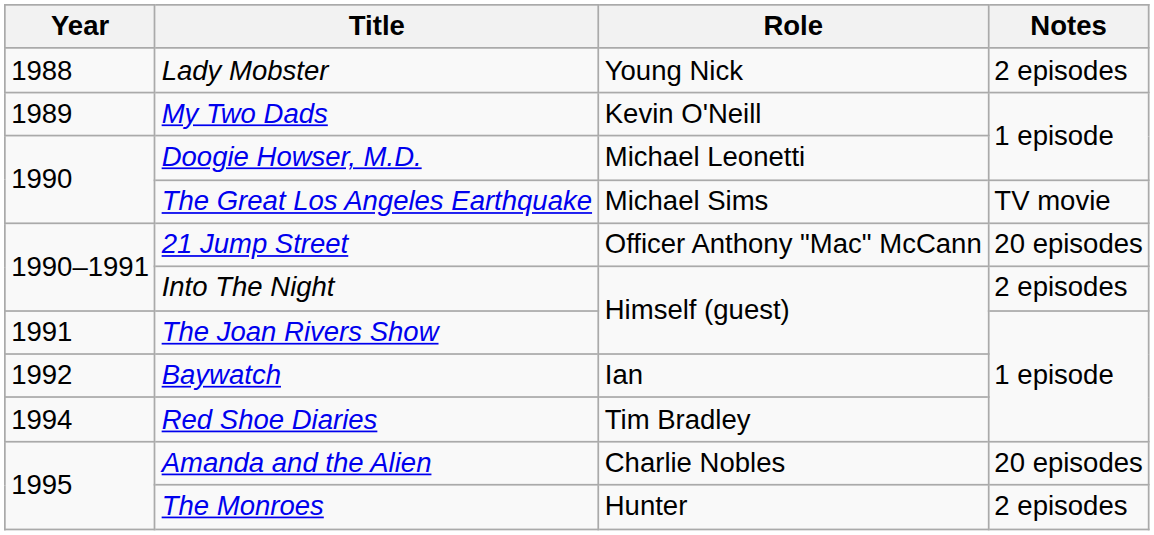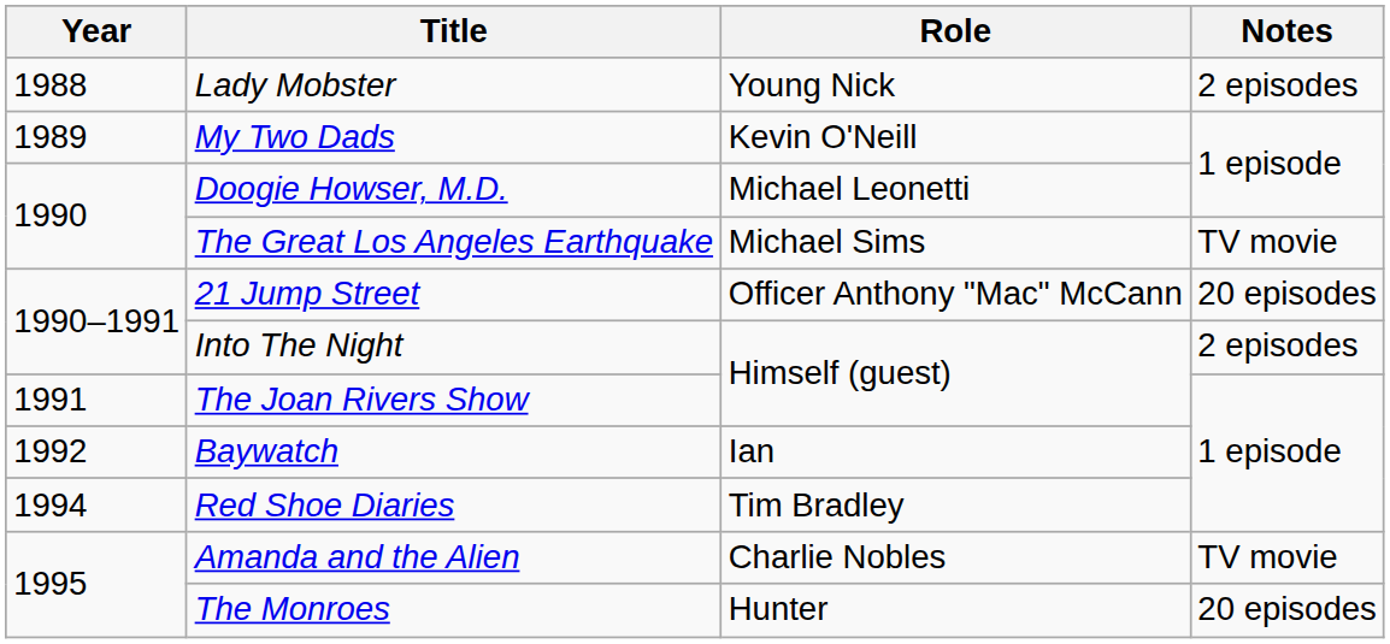 <table class="wikitable">
 <tr>
 <th>Year</th>
 <th>Title</th>
 <th>Role</th>
 <th>Notes</th>
 </tr>
 <tr>
 <td>1988</td>
 <td><em>Lady Mobster</em></td>
 <td>Young Nick</td>
 <td>2 episodes</td>
 </tr>
 <tr>
 <td>1989</td>
 <td><em><a href='#'>My Two Dads</a></em></td>
 <td>Kevin O'Neill</td>
 <td rowspan="2">1 episode</td>
 </tr>
 <tr>
 <td rowspan="2">1990</td>
 <td><em><a href='#'>Doogie Howser, M.D.</a></em></td>
 <td>Michael Leonetti</td>
 </tr>
 <tr>
 <td><em><a href='#'>The Great Los Angeles Earthquake</a></em></td>
 <td>Michael Sims</td>
 <td>TV movie</td>
 </tr>
 <tr>
 <td rowspan="2">1990–1991</td>
 <td><em><a href='#'>21 Jump Street</a></em></td>
 <td>Officer Anthony "Mac" McCann</td>
 <td>20 episodes</td>
 </tr>
 <tr>
 <td><em>Into The Night</em></td>
 <td rowspan="2">Himself (guest)</td>
 <td>2 episodes</td>
 </tr>
 <tr>
 <td>1991</td>
 <td><em><a href='#'>The Joan Rivers Show</a></em></td>
 <td rowspan="3">1 episode</td>
 </tr>
 <tr>
 <td>1992</td>
 <td><em><a href='#'>Baywatch</a></em></td>
 <td>Ian</td>
 </tr>
 <tr>
 <td>1994</td>
 <td><em><a href='#'>Red Shoe Diaries</a></em></td>
 <td>Tim Bradley</td>
 </tr>
 <tr>
 <td rowspan="2">1995</td>
 <td><em><a href='#'>Amanda and the Alien</a></em></td>
 <td>Charlie Nobles</td>
-<td>20 episodes</td>
+<td>TV movie</td>
 </tr>
 <tr>
 <td><a href='#'><em>The Monroes</em></a></td>
 <td>Hunter</td>
-<td>2 episodes</td>
+<td>20 episodes</td>
 </tr>
 </table>
